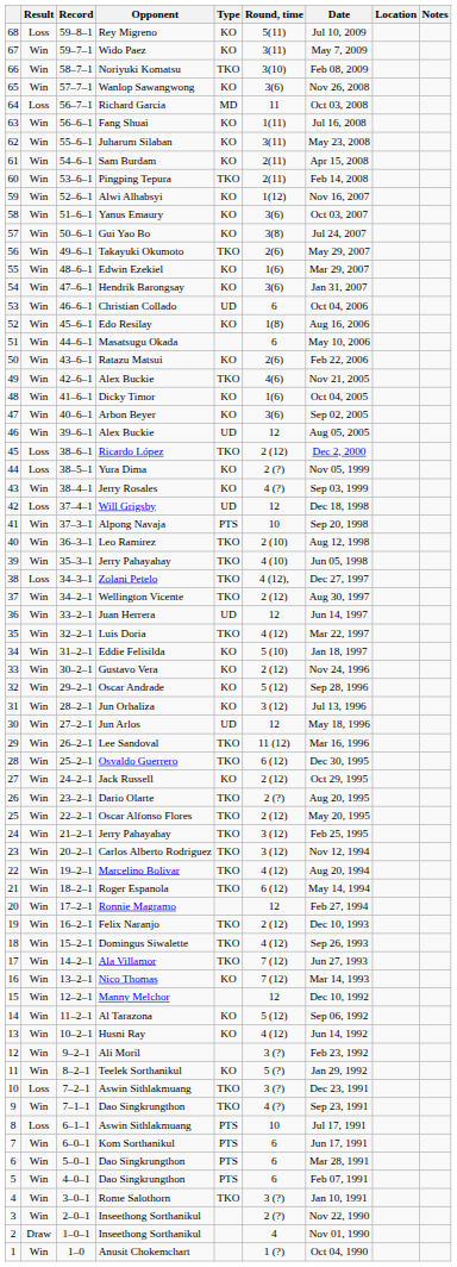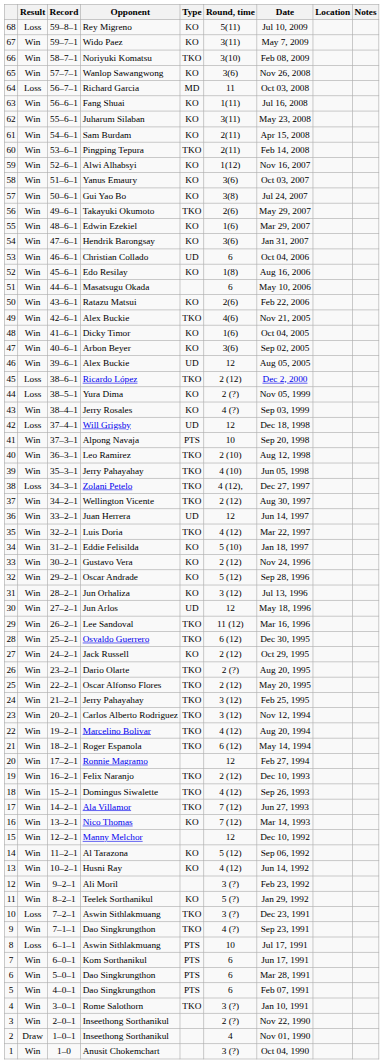 <table class="wikitable" style="text-align:center; font-size:95%">
 <tr>
 <th></th>
 <th>Result</th>
 <th>Record</th>
 <th>Opponent</th>
 <th>Type</th>
 <th>Round, time</th>
 <th>Date</th>
 <th>Location</th>
 <th>Notes</th>
 </tr>
 <tr>
 <td>68</td>
 <td>Loss</td>
 <td>59–8–1</td>
 <td style="text-align:left;">Rey Migreno</td>
 <td>KO</td>
 <td>5(11)</td>
 <td>Jul 10, 2009</td>
 <td style="text-align:left;"> </td>
 <td align=left></td>
 </tr>
 <tr>
 <td>67</td>
 <td>Win</td>
 <td>59–7–1</td>
 <td style="text-align:left;">Wido Paez</td>
 <td>KO</td>
 <td>3(11)</td>
 <td>May 7, 2009</td>
 <td style="text-align:left;"> </td>
 <td align=left></td>
 </tr>
 <tr>
 <td>66</td>
 <td>Win</td>
 <td>58–7–1</td>
 <td style="text-align:left;">Noriyuki Komatsu</td>
 <td>TKO</td>
 <td>3(10)</td>
 <td>Feb 08, 2009</td>
 <td style="text-align:left;"> </td>
 <td></td>
 </tr>
 <tr>
 <td>65</td>
 <td>Win</td>
 <td>57–7–1</td>
 <td style="text-align:left;">Wanlop Sawangwong</td>
 <td>KO</td>
 <td>3(6)</td>
 <td>Nov 26, 2008</td>
 <td style="text-align:left;"> </td>
 <td></td>
 </tr>
 <tr>
 <td>64</td>
 <td>Loss</td>
 <td>56–7–1</td>
 <td style="text-align:left;">Richard Garcia</td>
 <td>MD</td>
 <td>11</td>
 <td>Oct 03, 2008</td>
 <td style="text-align:left;"> </td>
 <td align=left></td>
 </tr>
 <tr>
 <td>63</td>
 <td>Win</td>
 <td>56–6–1</td>
 <td style="text-align:left;">Fang Shuai</td>
 <td>KO</td>
 <td>1(11)</td>
 <td>Jul 16, 2008</td>
 <td style="text-align:left;"> </td>
 <td align=left></td>
 </tr>
 <tr>
 <td>62</td>
 <td>Win</td>
 <td>55–6–1</td>
 <td style="text-align:left;">Juharum Silaban</td>
 <td>KO</td>
 <td>3(11)</td>
 <td>May 23, 2008</td>
 <td style="text-align:left;"> </td>
 <td align=left></td>
 </tr>
 <tr>
 <td>61</td>
 <td>Win</td>
 <td>54–6–1</td>
 <td style="text-align:left;">Sam Burdam</td>
 <td>KO</td>
 <td>2(11)</td>
 <td>Apr 15, 2008</td>
 <td style="text-align:left;"> </td>
 <td align=left></td>
 </tr>
 <tr>
 <td>60</td>
 <td>Win</td>
 <td>53–6–1</td>
 <td style="text-align:left;">Pingping Tepura</td>
 <td>TKO</td>
 <td>2(11)</td>
 <td>Feb 14, 2008</td>
 <td style="text-align:left;"> </td>
 <td align=left></td>
 </tr>
 <tr>
 <td>59</td>
 <td>Win</td>
 <td>52–6–1</td>
 <td style="text-align:left;">Alwi Alhabsyi</td>
 <td>KO</td>
 <td>1(12)</td>
 <td>Nov 16, 2007</td>
 <td style="text-align:left;"> </td>
 <td align=left></td>
 </tr>
 <tr>
 <td>58</td>
 <td>Win</td>
 <td>51–6–1</td>
 <td style="text-align:left;">Yanus Emaury</td>
 <td>KO</td>
 <td>3(6)</td>
 <td>Oct 03, 2007</td>
 <td style="text-align:left;"> </td>
 <td></td>
 </tr>
 <tr>
 <td>57</td>
 <td>Win</td>
 <td>50–6–1</td>
 <td style="text-align:left;">Gui Yao Bo</td>
 <td>KO</td>
 <td>3(8)</td>
 <td>Jul 24, 2007</td>
 <td style="text-align:left;"> </td>
 <td></td>
 </tr>
 <tr>
 <td>56</td>
 <td>Win</td>
 <td>49–6–1</td>
 <td style="text-align:left;">Takayuki Okumoto</td>
 <td>TKO</td>
 <td>2(6)</td>
 <td>May 29, 2007</td>
 <td style="text-align:left;"> </td>
 <td></td>
 </tr>
 <tr>
 <td>55</td>
 <td>Win</td>
 <td>48–6–1</td>
 <td style="text-align:left;">Edwin Ezekiel</td>
 <td>KO</td>
 <td>1(6)</td>
 <td>Mar 29, 2007</td>
 <td style="text-align:left;"> </td>
 <td></td>
 </tr>
 <tr>
 <td>54</td>
 <td>Win</td>
 <td>47–6–1</td>
 <td style="text-align:left;">Hendrik Barongsay</td>
 <td>KO</td>
 <td>3(6)</td>
 <td>Jan 31, 2007</td>
 <td style="text-align:left;"> </td>
 <td></td>
 </tr>
 <tr>
 <td>53</td>
 <td>Win</td>
 <td>46–6–1</td>
 <td style="text-align:left;">Christian Collado</td>
 <td>UD</td>
 <td>6</td>
 <td>Oct 04, 2006</td>
 <td style="text-align:left;"> </td>
 <td></td>
 </tr>
 <tr>
 <td>52</td>
 <td>Win</td>
 <td>45–6–1</td>
 <td style="text-align:left;">Edo Resilay</td>
 <td>KO</td>
 <td>1(8)</td>
 <td>Aug 16, 2006</td>
 <td style="text-align:left;"> </td>
 <td></td>
 </tr>
 <tr>
 <td>51</td>
 <td>Win</td>
 <td>44–6–1</td>
 <td style="text-align:left;">Masatsugu Okada</td>
 <td></td>
 <td>6</td>
 <td>May 10, 2006</td>
 <td style="text-align:left;"> </td>
 <td></td>
 </tr>
 <tr>
 <td>50</td>
 <td>Win</td>
 <td>43–6–1</td>
 <td style="text-align:left;">Ratazu Matsui</td>
 <td>KO</td>
 <td>2(6)</td>
 <td>Feb 22, 2006</td>
 <td style="text-align:left;"> </td>
 <td></td>
 </tr>
 <tr>
 <td>49</td>
 <td>Win</td>
 <td>42–6–1</td>
 <td style="text-align:left;">Alex Buckie</td>
 <td>TKO</td>
 <td>4(6)</td>
 <td>Nov 21, 2005</td>
 <td style="text-align:left;"> </td>
 <td></td>
 </tr>
 <tr>
 <td>48</td>
 <td>Win</td>
 <td>41–6–1</td>
 <td style="text-align:left;">Dicky Timor</td>
 <td>KO</td>
 <td>1(6)</td>
 <td>Oct 04, 2005</td>
 <td style="text-align:left;"> </td>
 <td></td>
 </tr>
 <tr>
 <td>47</td>
 <td>Win</td>
 <td>40–6–1</td>
 <td style="text-align:left;">Arbon Beyer</td>
 <td>KO</td>
 <td>3(6)</td>
 <td>Sep 02, 2005</td>
 <td style="text-align:left;"> </td>
 <td></td>
 </tr>
 <tr>
 <td>46</td>
 <td>Win</td>
 <td>39–6–1</td>
 <td style="text-align:left;">Alex Buckie</td>
 <td>UD</td>
 <td>12</td>
 <td>Aug 05, 2005</td>
 <td style="text-align:left;"> </td>
 <td></td>
 </tr>
 <tr>
 <td>45</td>
 <td>Loss</td>
 <td>38–6–1</td>
 <td style="text-align:left;"><a href='#'>Ricardo López</a></td>
 <td>TKO</td>
 <td>2 (12)</td>
 <td><a href='#'>Dec 2, 2000</a></td>
 <td style="text-align:left;"> </td>
 <td align=left></td>
 </tr>
 <tr>
 <td>44</td>
 <td>Loss</td>
 <td>38–5–1</td>
 <td style="text-align:left;">Yura Dima</td>
 <td>KO</td>
 <td>2 (?)</td>
 <td>Nov 05, 1999</td>
 <td style="text-align:left;"> </td>
 <td></td>
 </tr>
 <tr>
 <td>43</td>
 <td>Win</td>
 <td>38–4–1</td>
 <td style="text-align:left;">Jerry Rosales</td>
 <td>KO</td>
 <td>4 (?)</td>
 <td>Sep 03, 1999</td>
 <td style="text-align:left;"> </td>
 <td></td>
 </tr>
 <tr>
 <td>42</td>
 <td>Loss</td>
 <td>37–4–1</td>
 <td style="text-align:left;"><a href='#'>Will Grigsby</a></td>
 <td>UD</td>
 <td>12</td>
 <td>Dec 18, 1998</td>
 <td style="text-align:left;"> </td>
 <td align=left></td>
 </tr>
 <tr>
 <td>41</td>
 <td>Win</td>
 <td>37–3–1</td>
 <td style="text-align:left;">Alpong Navaja</td>
 <td>PTS</td>
 <td>10</td>
 <td>Sep 20, 1998</td>
 <td style="text-align:left;"> </td>
 <td></td>
 </tr>
 <tr>
 <td>40</td>
 <td>Win</td>
 <td>36–3–1</td>
 <td style="text-align:left;">Leo Ramirez</td>
 <td>TKO</td>
 <td>2 (10)</td>
 <td>Aug 12, 1998</td>
 <td style="text-align:left;"> </td>
 <td></td>
 </tr>
 <tr>
 <td>39</td>
 <td>Win</td>
 <td>35–3–1</td>
 <td style="text-align:left;">Jerry Pahayahay</td>
 <td>TKO</td>
 <td>4 (10)</td>
 <td>Jun 05, 1998</td>
 <td style="text-align:left;"> </td>
 <td></td>
 </tr>
 <tr>
 <td>38</td>
 <td>Loss</td>
 <td>34–3–1</td>
 <td style="text-align:left;"><a href='#'>Zolani Petelo</a></td>
 <td>TKO</td>
 <td>4 (12), </td>
 <td>Dec 27, 1997</td>
 <td style="text-align:left;"> </td>
 <td align=left></td>
 </tr>
 <tr>
 <td>37</td>
 <td>Win</td>
 <td>34–2–1</td>
 <td style="text-align:left;">Wellington Vicente</td>
 <td>TKO</td>
 <td>2 (12)</td>
 <td>Aug 30, 1997</td>
 <td style="text-align:left;"> </td>
 <td align=left></td>
 </tr>
 <tr>
 <td>36</td>
 <td>Win</td>
 <td>33–2–1</td>
 <td style="text-align:left;">Juan Herrera</td>
 <td>UD</td>
 <td>12</td>
 <td>Jun 14, 1997</td>
 <td style="text-align:left;"> </td>
 <td align=left></td>
 </tr>
 <tr>
 <td>35</td>
 <td>Win</td>
 <td>32–2–1</td>
 <td style="text-align:left;">Luis Doria</td>
 <td>TKO</td>
 <td>4 (12)</td>
 <td>Mar 22, 1997</td>
 <td style="text-align:left;"> </td>
 <td align=left></td>
 </tr>
 <tr>
 <td>34</td>
 <td>Win</td>
 <td>31–2–1</td>
 <td style="text-align:left;">Eddie Felisilda</td>
 <td>KO</td>
 <td>5 (10)</td>
 <td>Jan 18, 1997</td>
 <td style="text-align:left;"> </td>
 <td></td>
 </tr>
 <tr>
 <td>33</td>
 <td>Win</td>
 <td>30–2–1</td>
 <td style="text-align:left;">Gustavo Vera</td>
 <td>KO</td>
 <td>2 (12)</td>
 <td>Nov 24, 1996</td>
 <td style="text-align:left;"> </td>
 <td align=left></td>
 </tr>
 <tr>
 <td>32</td>
 <td>Win</td>
 <td>29–2–1</td>
 <td style="text-align:left;">Oscar Andrade</td>
 <td>KO</td>
 <td>5 (12)</td>
 <td>Sep 28, 1996</td>
 <td style="text-align:left;"> </td>
 <td align=left></td>
 </tr>
 <tr>
 <td>31</td>
 <td>Win</td>
 <td>28–2–1</td>
 <td style="text-align:left;">Jun Orhaliza</td>
 <td>KO</td>
 <td>3 (12)</td>
 <td>Jul 13, 1996</td>
 <td style="text-align:left;"> </td>
 <td align=left></td>
 </tr>
 <tr>
 <td>30</td>
 <td>Win</td>
 <td>27–2–1</td>
 <td style="text-align:left;">Jun Arlos</td>
 <td>UD</td>
 <td>12</td>
 <td>May 18, 1996</td>
 <td style="text-align:left;"> </td>
 <td align=left></td>
 </tr>
 <tr>
 <td>29</td>
 <td>Win</td>
 <td>26–2–1</td>
 <td style="text-align:left;">Lee Sandoval</td>
 <td>TKO</td>
 <td>11 (12)</td>
 <td>Mar 16, 1996</td>
 <td style="text-align:left;"> </td>
 <td align=left></td>
 </tr>
 <tr>
 <td>28</td>
 <td>Win</td>
 <td>25–2–1</td>
 <td style="text-align:left;"><a href='#'>Osvaldo Guerrero</a></td>
 <td>TKO</td>
 <td>6 (12)</td>
 <td>Dec 30, 1995</td>
 <td style="text-align:left;"> </td>
 <td align=left></td>
 </tr>
 <tr>
 <td>27</td>
 <td>Win</td>
 <td>24–2–1</td>
 <td style="text-align:left;">Jack Russell</td>
 <td>KO</td>
 <td>2 (12)</td>
 <td>Oct 29, 1995</td>
 <td style="text-align:left;"> </td>
 <td align=left></td>
 </tr>
 <tr>
 <td>26</td>
 <td>Win</td>
 <td>23–2–1</td>
 <td style="text-align:left;">Dario Olarte</td>
 <td>TKO</td>
 <td>2 (?)</td>
 <td>Aug 20, 1995</td>
 <td style="text-align:left;"> </td>
 <td></td>
 </tr>
 <tr>
 <td>25</td>
 <td>Win</td>
 <td>22–2–1</td>
 <td style="text-align:left;">Oscar Alfonso Flores</td>
 <td>TKO</td>
 <td>2 (12)</td>
 <td>May 20, 1995</td>
 <td style="text-align:left;"> </td>
 <td align=left></td>
 </tr>
 <tr>
 <td>24</td>
 <td>Win</td>
 <td>21–2–1</td>
 <td style="text-align:left;">Jerry Pahayahay</td>
 <td>TKO</td>
 <td>3 (12)</td>
 <td>Feb 25, 1995</td>
 <td style="text-align:left;"> </td>
 <td align=left></td>
 </tr>
 <tr>
 <td>23</td>
 <td>Win</td>
 <td>20–2–1</td>
 <td style="text-align:left;">Carlos Alberto Rodriguez</td>
 <td>TKO</td>
 <td>3 (12)</td>
 <td>Nov 12, 1994</td>
 <td style="text-align:left;"> </td>
 <td align=left></td>
 </tr>
 <tr>
 <td>22</td>
 <td>Win</td>
 <td>19–2–1</td>
 <td style="text-align:left;"><a href='#'>Marcelino Bolivar</a></td>
 <td>TKO</td>
 <td>4 (12)</td>
 <td>Aug 20, 1994</td>
 <td style="text-align:left;"> </td>
 <td align=left></td>
 </tr>
 <tr>
 <td>21</td>
 <td>Win</td>
 <td>18–2–1</td>
 <td style="text-align:left;">Roger Espanola</td>
 <td>TKO</td>
 <td>6 (12)</td>
 <td>May 14, 1994</td>
 <td style="text-align:left;"> </td>
 <td align=left></td>
 </tr>
 <tr>
 <td>20</td>
 <td>Win</td>
 <td>17–2–1</td>
 <td style="text-align:left;"><a href='#'>Ronnie Magramo</a></td>
 <td></td>
 <td>12</td>
 <td>Feb 27, 1994</td>
 <td style="text-align:left;"> </td>
 <td align=left></td>
 </tr>
 <tr>
 <td>19</td>
 <td>Win</td>
 <td>16–2–1</td>
 <td style="text-align:left;">Felix Naranjo</td>
 <td>TKO</td>
 <td>2 (12)</td>
 <td>Dec 10, 1993</td>
 <td style="text-align:left;"> </td>
 <td align=left></td>
 </tr>
 <tr>
 <td>18</td>
 <td>Win</td>
 <td>15–2–1</td>
 <td style="text-align:left;">Domingus Siwalette</td>
 <td>TKO</td>
 <td>4 (12)</td>
 <td>Sep 26, 1993</td>
 <td style="text-align:left;"> </td>
 <td align=left></td>
 </tr>
 <tr>
 <td>17</td>
 <td>Win</td>
 <td>14–2–1</td>
 <td style="text-align:left;"><a href='#'>Ala Villamor</a></td>
 <td>TKO</td>
 <td>7 (12)</td>
 <td>Jun 27, 1993</td>
 <td style="text-align:left;"> </td>
 <td align=left></td>
 </tr>
 <tr>
 <td>16</td>
 <td>Win</td>
 <td>13–2–1</td>
 <td style="text-align:left;"><a href='#'>Nico Thomas</a></td>
 <td>KO</td>
 <td>7 (12)</td>
 <td>Mar 14, 1993</td>
 <td style="text-align:left;"> </td>
 <td align=left></td>
 </tr>
 <tr>
 <td>15</td>
 <td>Win</td>
 <td>12–2–1</td>
 <td style="text-align:left;"><a href='#'>Manny Melchor</a></td>
 <td></td>
 <td>12</td>
 <td>Dec 10, 1992</td>
 <td style="text-align:left;"> </td>
 <td align=left></td>
 </tr>
 <tr>
 <td>14</td>
 <td>Win</td>
 <td>11–2–1</td>
 <td style="text-align:left;">Al Tarazona</td>
 <td>KO</td>
 <td>5 (12)</td>
 <td>Sep 06, 1992</td>
 <td style="text-align:left;"> </td>
 <td></td>
 </tr>
 <tr>
 <td>13</td>
 <td>Win</td>
 <td>10–2–1</td>
 <td style="text-align:left;">Husni Ray</td>
 <td>KO</td>
 <td>4 (12)</td>
 <td>Jun 14, 1992</td>
 <td style="text-align:left;"> </td>
 <td></td>
 </tr>
 <tr>
 <td>12</td>
 <td>Win</td>
 <td>9–2–1</td>
 <td style="text-align:left;">Ali Moril</td>
 <td></td>
 <td>3 (?)</td>
 <td>Feb 23, 1992</td>
 <td style="text-align:left;"> </td>
 <td></td>
 </tr>
 <tr>
 <td>11</td>
 <td>Win</td>
 <td>8–2–1</td>
 <td style="text-align:left;">Teelek Sorthanikul</td>
 <td>KO</td>
 <td>5 (?)</td>
 <td>Jan 29, 1992</td>
 <td style="text-align:left;"> </td>
 <td></td>
 </tr>
 <tr>
 <td>10</td>
 <td>Loss</td>
 <td>7–2–1</td>
 <td style="text-align:left;">Aswin Sithlakmuang</td>
 <td>TKO</td>
 <td>3 (?)</td>
 <td>Dec 23, 1991</td>
 <td style="text-align:left;"> </td>
 <td></td>
 </tr>
 <tr>
 <td>9</td>
 <td>Win</td>
 <td>7–1–1</td>
 <td style="text-align:left;">Dao Singkrungthon</td>
 <td>TKO</td>
 <td>4 (?)</td>
 <td>Sep 23, 1991</td>
 <td style="text-align:left;"> </td>
 <td></td>
 </tr>
 <tr>
 <td>8</td>
 <td>Loss</td>
 <td>6–1–1</td>
 <td style="text-align:left;">Aswin Sithlakmuang</td>
 <td>PTS</td>
 <td>10</td>
 <td>Jul 17, 1991</td>
 <td style="text-align:left;"> </td>
 <td></td>
 </tr>
 <tr>
 <td>7</td>
 <td>Win</td>
 <td>6–0–1</td>
 <td style="text-align:left;">Kom Sorthanikul</td>
 <td>PTS</td>
 <td>6</td>
 <td>Jun 17, 1991</td>
 <td style="text-align:left;"> </td>
 <td></td>
 </tr>
 <tr>
 <td>6</td>
 <td>Win</td>
 <td>5–0–1</td>
 <td style="text-align:left;">Dao Singkrungthon</td>
 <td>PTS</td>
 <td>6</td>
 <td>Mar 28, 1991</td>
 <td style="text-align:left;"> </td>
 <td></td>
 </tr>
 <tr>
 <td>5</td>
 <td>Win</td>
 <td>4–0–1</td>
 <td style="text-align:left;">Dao Singkrungthon</td>
 <td>PTS</td>
 <td>6</td>
 <td>Feb 07, 1991</td>
 <td style="text-align:left;"> </td>
 <td></td>
 </tr>
 <tr>
 <td>4</td>
 <td>Win</td>
 <td>3–0–1</td>
 <td style="text-align:left;">Rome Salothorn</td>
 <td>TKO</td>
 <td>3 (?)</td>
 <td>Jan 10, 1991</td>
 <td style="text-align:left;"> </td>
 <td></td>
 </tr>
 <tr>
 <td>3</td>
 <td>Win</td>
 <td>2–0–1</td>
 <td style="text-align:left;">Inseethong Sorthanikul</td>
 <td></td>
 <td>2 (?)</td>
 <td>Nov 22, 1990</td>
 <td style="text-align:left;"> </td>
 <td></td>
 </tr>
 <tr>
 <td>2</td>
 <td>Draw</td>
 <td>1–0–1</td>
 <td style="text-align:left;">Inseethong Sorthanikul</td>
 <td></td>
 <td>4</td>
 <td>Nov 01, 1990</td>
 <td style="text-align:left;"> </td>
 <td></td>
 </tr>
 <tr>
 <td>1</td>
 <td>Win</td>
 <td>1–0</td>
 <td style="text-align:left;">Anusit Chokemchart</td>
 <td></td>
-<td>1 (?)</td>
+<td>3 (?)</td>
 <td>Oct 04, 1990</td>
 <td style="text-align:left;"> </td>
 <td></td>
 </tr>
 </table>
